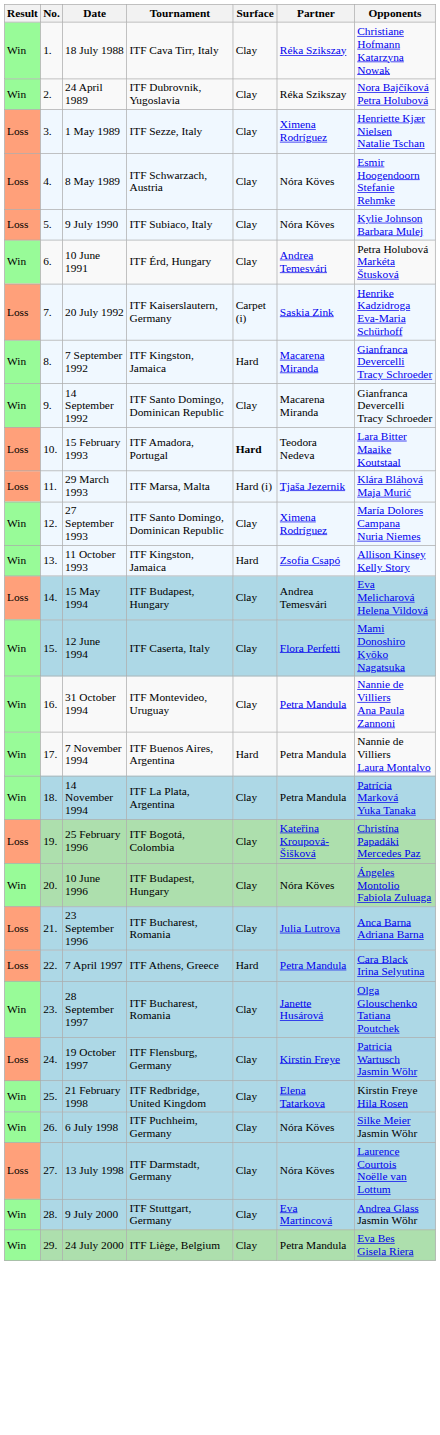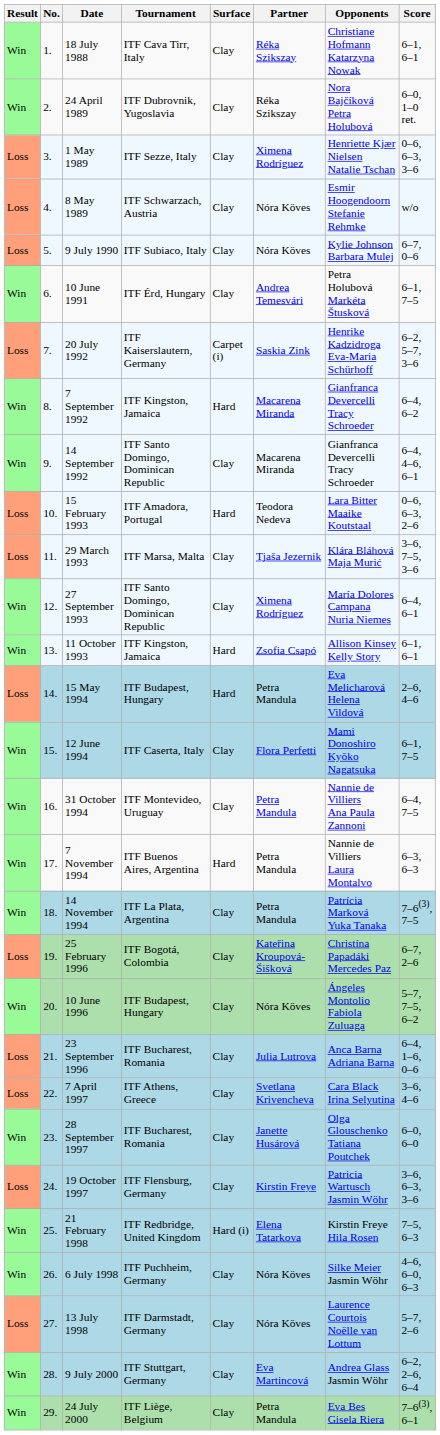 <table class="sortable wikitable">
 <tr>
 <th>Result</th>
 <th>No.</th>
 <th>Date</th>
 <th>Tournament</th>
 <th>Surface</th>
 <th>Partner</th>
 <th>Opponents</th>
+<th class="unsortable">Score</th>
 </tr>
 <tr>
 <td style="background:#98fb98;">Win</td>
 <td>1.</td>
 <td>18 July 1988</td>
 <td>ITF Cava Tirr, Italy</td>
 <td>Clay</td>
 <td> <a href='#'>Réka Szikszay</a></td>
 <td> <a href='#'>Christiane Hofmann</a> <br>  <a href='#'>Katarzyna Nowak</a></td>
+<td>6–1, 6–1</td>
 </tr>
 <tr>
 <td style="background:#98fb98;">Win</td>
 <td>2.</td>
 <td>24 April 1989</td>
 <td>ITF Dubrovnik, Yugoslavia</td>
 <td>Clay</td>
 <td> Réka Szikszay</td>
 <td> <a href='#'>Nora Bajčíková</a> <br>  <a href='#'>Petra Holubová</a></td>
+<td>6–0, 1–0 ret.</td>
 </tr>
 <tr style="background:#f0f8ff;">
 <td style="background:#ffa07a;">Loss</td>
 <td>3.</td>
 <td>1 May 1989</td>
 <td>ITF Sezze, Italy</td>
 <td>Clay</td>
 <td> <a href='#'>Ximena Rodríguez</a></td>
 <td> <a href='#'>Henriette Kjær Nielsen</a> <br>  <a href='#'>Natalie Tschan</a></td>
+<td>0–6, 6–3, 3–6</td>
 </tr>
 <tr style="background:#f0f8ff;">
 <td style="background:#ffa07a;">Loss</td>
 <td>4.</td>
 <td>8 May 1989</td>
 <td>ITF Schwarzach, Austria</td>
 <td>Clay</td>
 <td> Nóra Köves</td>
 <td> <a href='#'>Esmir Hoogendoorn</a> <br>  <a href='#'>Stefanie Rehmke</a></td>
+<td>w/o</td>
 </tr>
 <tr style="background:#f0f8ff;">
 <td style="background:#ffa07a;">Loss</td>
 <td>5.</td>
 <td>9 July 1990</td>
 <td>ITF Subiaco, Italy</td>
 <td>Clay</td>
 <td> Nóra Köves</td>
 <td> <a href='#'>Kylie Johnson</a> <br>  <a href='#'>Barbara Mulej</a></td>
+<td>6–7, 0–6</td>
 </tr>
 <tr>
 <td style="background:#98fb98;">Win</td>
 <td>6.</td>
 <td>10 June 1991</td>
 <td>ITF Érd, Hungary</td>
 <td>Clay</td>
 <td> <a href='#'>Andrea Temesvári</a></td>
 <td> Petra Holubová <br>  <a href='#'>Markéta Štusková</a></td>
+<td>6–1, 7–5</td>
 </tr>
 <tr style="background:#f0f8ff;">
 <td style="background:#ffa07a;">Loss</td>
 <td>7.</td>
 <td>20 July 1992</td>
 <td>ITF Kaiserslautern, Germany</td>
 <td>Carpet (i)</td>
 <td> <a href='#'>Saskia Zink</a></td>
 <td> <a href='#'>Henrike Kadzidroga</a> <br>  <a href='#'>Eva-Maria Schürhoff</a></td>
+<td>6–2, 5–7, 3–6</td>
 </tr>
 <tr style="background:#f0f8ff;">
 <td style="background:#98fb98;">Win</td>
 <td>8.</td>
 <td>7 September 1992</td>
 <td>ITF Kingston, Jamaica</td>
 <td>Hard</td>
 <td> <a href='#'>Macarena Miranda</a></td>
 <td> <a href='#'>Gianfranca Devercelli</a> <br>  <a href='#'>Tracy Schroeder</a></td>
+<td>6–4, 6–2</td>
 </tr>
 <tr style="background:#f0f8ff;">
 <td style="background:#98fb98;">Win</td>
 <td>9.</td>
 <td>14 September 1992</td>
 <td>ITF Santo Domingo, Dominican Republic</td>
 <td>Clay</td>
 <td> Macarena Miranda</td>
 <td> Gianfranca Devercelli <br>  Tracy Schroeder</td>
+<td>6–4, 4–6, 6–1</td>
 </tr>
 <tr style="background:#f0f8ff;">
 <td style="background:#ffa07a;">Loss</td>
 <td>10.</td>
 <td>15 February 1993</td>
 <td>ITF Amadora, Portugal</td>
-<td><strong>Hard</strong></td>
+<td>Hard</td>
 <td> Teodora Nedeva</td>
 <td> <a href='#'>Lara Bitter</a> <br>  <a href='#'>Maaike Koutstaal</a></td>
+<td>0–6, 6–3, 2–6</td>
 </tr>
 <tr style="background:#f0f8ff;">
 <td style="background:#ffa07a;">Loss</td>
 <td>11.</td>
 <td>29 March 1993</td>
 <td>ITF Marsa, Malta</td>
-<td>Hard (i)</td>
+<td>Clay</td>
 <td> <a href='#'>Tjaša Jezernik</a></td>
 <td> <a href='#'>Klára Bláhová</a> <br>  <a href='#'>Maja Murić</a></td>
+<td>3–6, 7–5, 3–6</td>
 </tr>
 <tr style="background:#f0f8ff;">
 <td style="background:#98fb98;">Win</td>
 <td>12.</td>
 <td>27 September 1993</td>
 <td>ITF Santo Domingo, Dominican Republic</td>
 <td>Clay</td>
 <td> <a href='#'>Ximena Rodríguez</a></td>
 <td> <a href='#'>María Dolores Campana</a> <br>  <a href='#'>Nuria Niemes</a></td>
+<td>6–4, 6–1</td>
 </tr>
 <tr style="background:#f0f8ff;">
 <td style="background:#98fb98;">Win</td>
 <td>13.</td>
 <td>11 October 1993</td>
 <td>ITF Kingston, Jamaica</td>
 <td>Hard</td>
 <td> <a href='#'>Zsofia Csapó</a></td>
 <td> <a href='#'>Allison Kinsey</a> <br>  <a href='#'>Kelly Story</a></td>
+<td>6–1, 6–1</td>
 </tr>
 <tr style="background:lightblue;">
 <td style="background:#ffa07a;">Loss</td>
 <td>14.</td>
 <td>15 May 1994</td>
 <td>ITF Budapest, Hungary</td>
-<td>Clay</td>
-<td> Andrea Temesvári</td>
+<td>Hard</td>
+<td> Petra Mandula</td>
 <td> <a href='#'>Eva Melicharová</a> <br>  <a href='#'>Helena Vildová</a></td>
+<td>2–6, 4–6</td>
 </tr>
 <tr style="background:lightblue;">
 <td style="background:#98fb98;">Win</td>
 <td>15.</td>
 <td>12 June 1994</td>
 <td>ITF Caserta, Italy</td>
 <td>Clay</td>
 <td> <a href='#'>Flora Perfetti</a></td>
 <td> <a href='#'>Mami Donoshiro</a> <br>  <a href='#'>Kyōko Nagatsuka</a></td>
+<td>6–1, 7–5</td>
 </tr>
 <tr>
 <td style="background:#98fb98;">Win</td>
 <td>16.</td>
 <td>31 October 1994</td>
 <td>ITF Montevideo, Uruguay</td>
 <td>Clay</td>
 <td> <a href='#'>Petra Mandula</a></td>
 <td> <a href='#'>Nannie de Villiers</a> <br>  <a href='#'>Ana Paula Zannoni</a></td>
+<td>6–4, 7–5</td>
 </tr>
 <tr>
 <td style="background:#98fb98;">Win</td>
 <td>17.</td>
 <td>7 November 1994</td>
 <td>ITF Buenos Aires, Argentina</td>
 <td>Hard</td>
 <td> Petra Mandula</td>
 <td> Nannie de Villiers <br>  <a href='#'>Laura Montalvo</a></td>
+<td>6–3, 6–3</td>
 </tr>
 <tr style="background:lightblue;">
 <td style="background:#98fb98;">Win</td>
 <td>18.</td>
 <td>14 November 1994</td>
 <td>ITF La Plata, Argentina</td>
 <td>Clay</td>
 <td> Petra Mandula</td>
 <td> <a href='#'>Patrícia Marková</a> <br>  <a href='#'>Yuka Tanaka</a></td>
+<td>7–6<sup>(3)</sup>, 7–5</td>
 </tr>
 <tr style="background:#addfad;">
 <td style="background:#ffa07a;">Loss</td>
 <td>19.</td>
 <td>25 February 1996</td>
 <td>ITF Bogotá, Colombia</td>
 <td>Clay</td>
 <td> <a href='#'>Kateřina Kroupová-Šišková</a></td>
 <td> <a href='#'>Christína Papadáki</a> <br>  <a href='#'>Mercedes Paz</a></td>
+<td>6–7, 2–6</td>
 </tr>
 <tr style="background:#addfad;">
 <td style="background:#98fb98;">Win</td>
 <td>20.</td>
 <td>10 June 1996</td>
 <td>ITF Budapest, Hungary</td>
 <td>Clay</td>
 <td> Nóra Köves</td>
 <td> <a href='#'>Ángeles Montolio</a> <br>  <a href='#'>Fabiola Zuluaga</a></td>
+<td>5–7, 7–5, 6–2</td>
 </tr>
 <tr style="background:lightblue;">
 <td style="background:#ffa07a;">Loss</td>
 <td>21.</td>
 <td>23 September 1996</td>
 <td>ITF Bucharest, Romania</td>
 <td>Clay</td>
 <td> <a href='#'>Julia Lutrova</a></td>
 <td> <a href='#'>Anca Barna</a> <br>  <a href='#'>Adriana Barna</a></td>
+<td>6–4, 1–6, 0–6</td>
 </tr>
 <tr style="background:lightblue;">
 <td style="background:#ffa07a;">Loss</td>
 <td>22.</td>
 <td>7 April 1997</td>
 <td>ITF Athens, Greece</td>
-<td>Hard</td>
-<td> <a href='#'>Petra Mandula</a></td>
+<td>Clay</td>
+<td> <a href='#'>Svetlana Krivencheva</a></td>
 <td> <a href='#'>Cara Black</a> <br>  <a href='#'>Irina Selyutina</a></td>
+<td>3–6, 4–6</td>
 </tr>
 <tr style="background:lightblue;">
 <td style="background:#98fb98;">Win</td>
 <td>23.</td>
 <td>28 September 1997</td>
 <td>ITF Bucharest, Romania</td>
 <td>Clay</td>
 <td> <a href='#'>Janette Husárová</a></td>
 <td> <a href='#'>Olga Glouschenko</a> <br>  <a href='#'>Tatiana Poutchek</a></td>
+<td>6–0, 6–0</td>
 </tr>
 <tr style="background:lightblue;">
 <td style="background:#ffa07a;">Loss</td>
 <td>24.</td>
 <td>19 October 1997</td>
 <td>ITF Flensburg, Germany</td>
 <td>Clay</td>
 <td> <a href='#'>Kirstin Freye</a></td>
 <td> <a href='#'>Patricia Wartusch</a> <br>  <a href='#'>Jasmin Wöhr</a></td>
+<td>3–6, 6–3, 3–6</td>
 </tr>
 <tr style="background:lightblue;">
 <td style="background:#98fb98;">Win</td>
 <td>25.</td>
 <td>21 February 1998</td>
 <td>ITF Redbridge, United Kingdom</td>
-<td>Clay</td>
+<td>Hard (i)</td>
 <td> <a href='#'>Elena Tatarkova</a></td>
 <td> Kirstin Freye <br>  <a href='#'>Hila Rosen</a></td>
+<td>7–5, 6–3</td>
 </tr>
 <tr style="background:lightblue;">
 <td style="background:#98fb98;">Win</td>
 <td>26.</td>
 <td>6 July 1998</td>
 <td>ITF Puchheim, Germany</td>
 <td>Clay</td>
 <td> Nóra Köves</td>
 <td> <a href='#'>Silke Meier</a> <br>  Jasmin Wöhr</td>
+<td>4–6, 6–0, 6–3</td>
 </tr>
 <tr style="background:lightblue;">
 <td style="background:#ffa07a;">Loss</td>
 <td>27.</td>
 <td>13 July 1998</td>
 <td>ITF Darmstadt, Germany</td>
 <td>Clay</td>
 <td> Nóra Köves</td>
 <td> <a href='#'>Laurence Courtois</a> <br>  <a href='#'>Noëlle van Lottum</a></td>
+<td>5–7, 2–6</td>
 </tr>
 <tr style="background:lightblue;">
 <td style="background:#98fb98;">Win</td>
 <td>28.</td>
 <td>9 July 2000</td>
 <td>ITF Stuttgart, Germany</td>
 <td>Clay</td>
 <td> <a href='#'>Eva Martincová</a></td>
 <td> <a href='#'>Andrea Glass</a> <br>  Jasmin Wöhr</td>
+<td>6–2, 2–6, 6–4</td>
 </tr>
 <tr style="background:#addfad;">
 <td style="background:#98fb98;">Win</td>
 <td>29.</td>
 <td>24 July 2000</td>
 <td>ITF Liège, Belgium</td>
 <td>Clay</td>
 <td> Petra Mandula</td>
 <td> <a href='#'>Eva Bes</a> <br>  <a href='#'>Gisela Riera</a></td>
+<td>7–6<sup>(3)</sup>, 6–1</td>
 </tr>
 </table>
